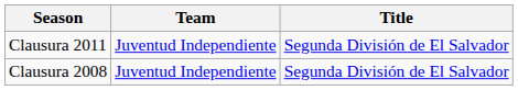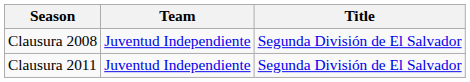 <table class="wikitable">
 <tr>
 <th>Season</th>
 <th>Team</th>
 <th>Title</th>
 </tr>
 <tr>
+<td>Clausura 2008</td>
+<td><a href='#'>Juventud Independiente</a></td>
+<td><a href='#'>Segunda División de El Salvador</a></td>
+</tr>
+<tr>
 <td>Clausura 2011</td>
 <td><a href='#'>Juventud Independiente</a></td>
 <td><a href='#'>Segunda División de El Salvador</a></td>
 </tr>
-<tr>
-<td>Clausura 2008</td>
-<td><a href='#'>Juventud Independiente</a></td>
-<td><a href='#'>Segunda División de El Salvador</a></td>
-</tr>
 </table>
